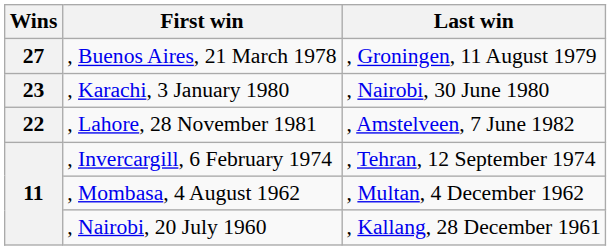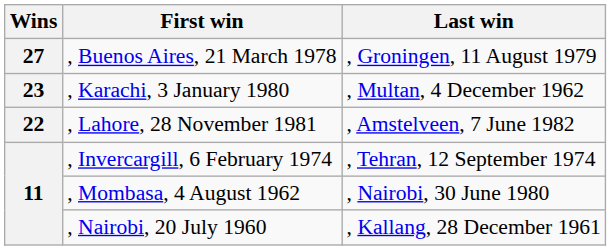 <table class="wikitable">
 <tr>
 <th>Wins</th>
 <th>First win</th>
 <th>Last win</th>
 </tr>
 <tr>
 <th>27</th>
 <td> , <a href='#'>Buenos Aires</a>, 21 March 1978</td>
 <td> , <a href='#'>Groningen</a>, 11 August 1979</td>
 </tr>
 <tr>
 <th>23</th>
 <td> , <a href='#'>Karachi</a>, 3 January 1980</td>
-<td> , <a href='#'>Nairobi</a>, 30 June 1980</td>
+<td> , <a href='#'>Multan</a>, 4 December 1962</td>
 </tr>
 <tr>
 <th>22</th>
 <td> , <a href='#'>Lahore</a>, 28 November 1981</td>
 <td> , <a href='#'>Amstelveen</a>, 7 June 1982</td>
 </tr>
 <tr>
 <th rowspan="3">11</th>
 <td> , <a href='#'>Invercargill</a>, 6 February 1974</td>
 <td> , <a href='#'>Tehran</a>, 12 September 1974</td>
 </tr>
 <tr>
 <td> , <a href='#'>Mombasa</a>, 4 August 1962</td>
-<td> , <a href='#'>Multan</a>, 4 December 1962</td>
+<td> , <a href='#'>Nairobi</a>, 30 June 1980</td>
 </tr>
 <tr>
 <td> , <a href='#'>Nairobi</a>, 20 July 1960</td>
 <td> , <a href='#'>Kallang</a>, 28 December 1961</td>
 </tr>
 </table>
